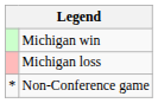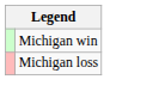 <table class="wikitable" style="font-size:90%">
 <tr>
 <th colspan=2>Legend</th>
 </tr>
 <tr>
 <td style="background:#ccffcc;"> </td>
 <td>Michigan win</td>
 </tr>
 <tr>
 <td style="background:#ffbbbb;"> </td>
 <td>Michigan loss</td>
 </tr>
-<tr>
-<td>*</td>
-<td>Non-Conference game</td>
-</tr>
 </table>
